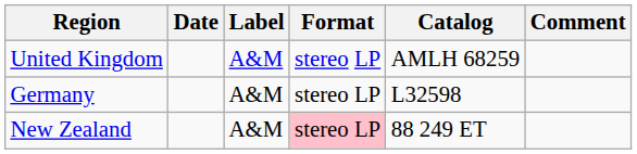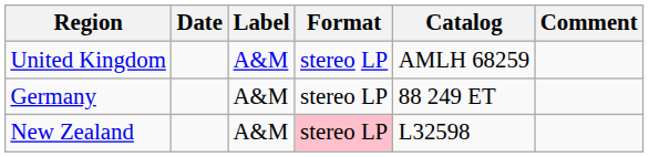 <table class="wikitable">
 <tr>
 <th>Region</th>
 <th>Date</th>
 <th>Label</th>
 <th>Format</th>
 <th>Catalog</th>
 <th>Comment</th>
 </tr>
 <tr>
 <td><a href='#'>United Kingdom</a></td>
 <td></td>
 <td><a href='#'>A&M</a></td>
 <td><a href='#'>stereo</a> <a href='#'>LP</a></td>
 <td>AMLH 68259</td>
 <td></td>
 </tr>
 <tr>
 <td><a href='#'>Germany</a></td>
 <td></td>
 <td>A&M</td>
 <td>stereo LP</td>
-<td>L32598</td>
+<td>88 249 ET</td>
 <td></td>
 </tr>
 <tr>
 <td><a href='#'>New Zealand</a></td>
 <td></td>
 <td>A&M</td>
 <td style="background: pink;">stereo LP</td>
-<td>88 249 ET</td>
+<td>L32598</td>
 <td></td>
 </tr>
 </table>
